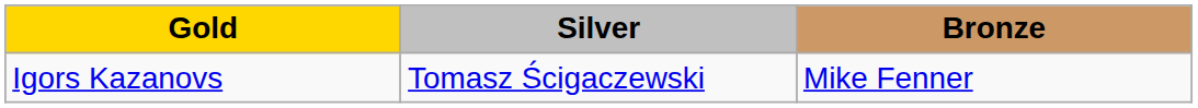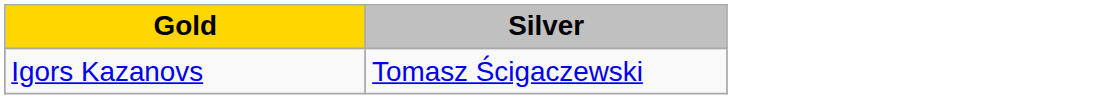 <table class="wikitable" style="text-align:left">
 <tr align="center">
 <td width=200 bgcolor=gold><strong>Gold</strong></td>
 <td width=200 bgcolor=silver><strong>Silver</strong></td>
-<td width=200 bgcolor=CC9966><strong>Bronze</strong></td>
 </tr>
 <tr>
 <td><a href='#'>Igors Kazanovs</a><br><em></em></td>
 <td><a href='#'>Tomasz Ścigaczewski</a><br><em></em></td>
-<td><a href='#'>Mike Fenner</a><br><em></em></td>
 </tr>
 </table>
